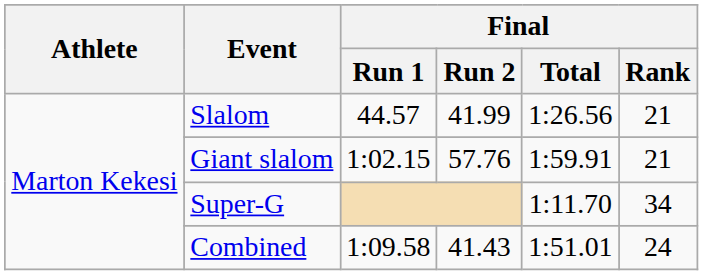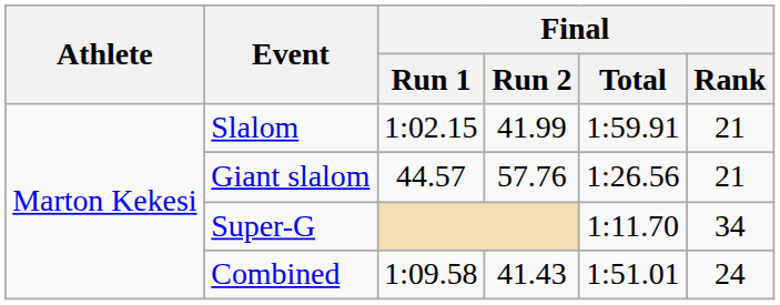 <table class="wikitable">
 <tr>
 <th rowspan="2">Athlete</th>
 <th rowspan="2">Event</th>
 <th colspan="4">Final</th>
 </tr>
 <tr>
 <th>Run 1</th>
 <th>Run 2</th>
 <th>Total</th>
 <th>Rank</th>
 </tr>
 <tr>
 <td rowspan=4><a href='#'>Marton Kekesi</a></td>
 <td><a href='#'>Slalom</a></td>
-<td align="center">44.57</td>
+<td align="center">1:02.15</td>
 <td align="center">41.99</td>
-<td align="center">1:26.56</td>
+<td align="center">1:59.91</td>
 <td align="center">21</td>
 </tr>
 <tr>
 <td><a href='#'>Giant slalom</a></td>
-<td align="center">1:02.15</td>
+<td align="center">44.57</td>
 <td align="center">57.76</td>
-<td align="center">1:59.91</td>
+<td align="center">1:26.56</td>
 <td align="center">21</td>
 </tr>
 <tr>
 <td><a href='#'>Super-G</a></td>
 <td colspan=2 bgcolor="wheat"></td>
 <td align="center">1:11.70</td>
 <td align="center">34</td>
 </tr>
 <tr>
 <td><a href='#'>Combined</a></td>
 <td align="center">1:09.58</td>
 <td align="center">41.43</td>
 <td align="center">1:51.01</td>
 <td align="center">24</td>
 </tr>
 </table>
